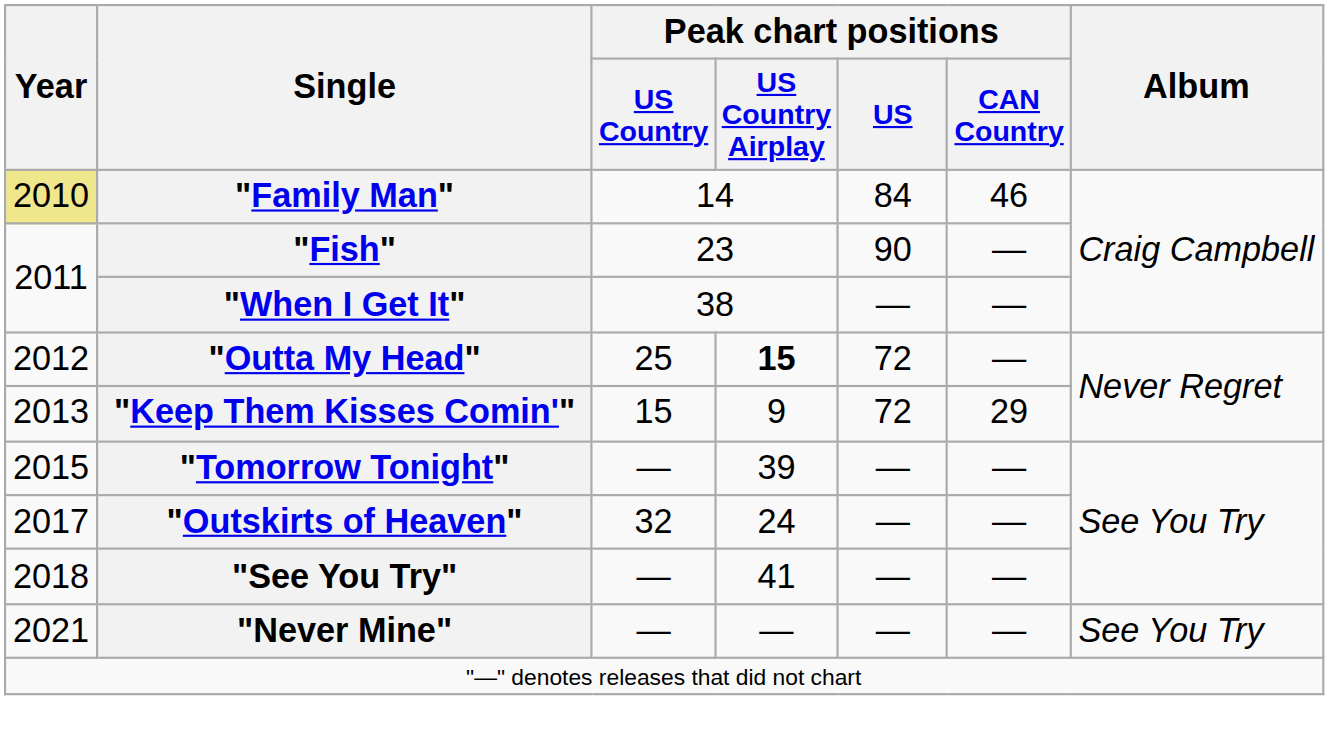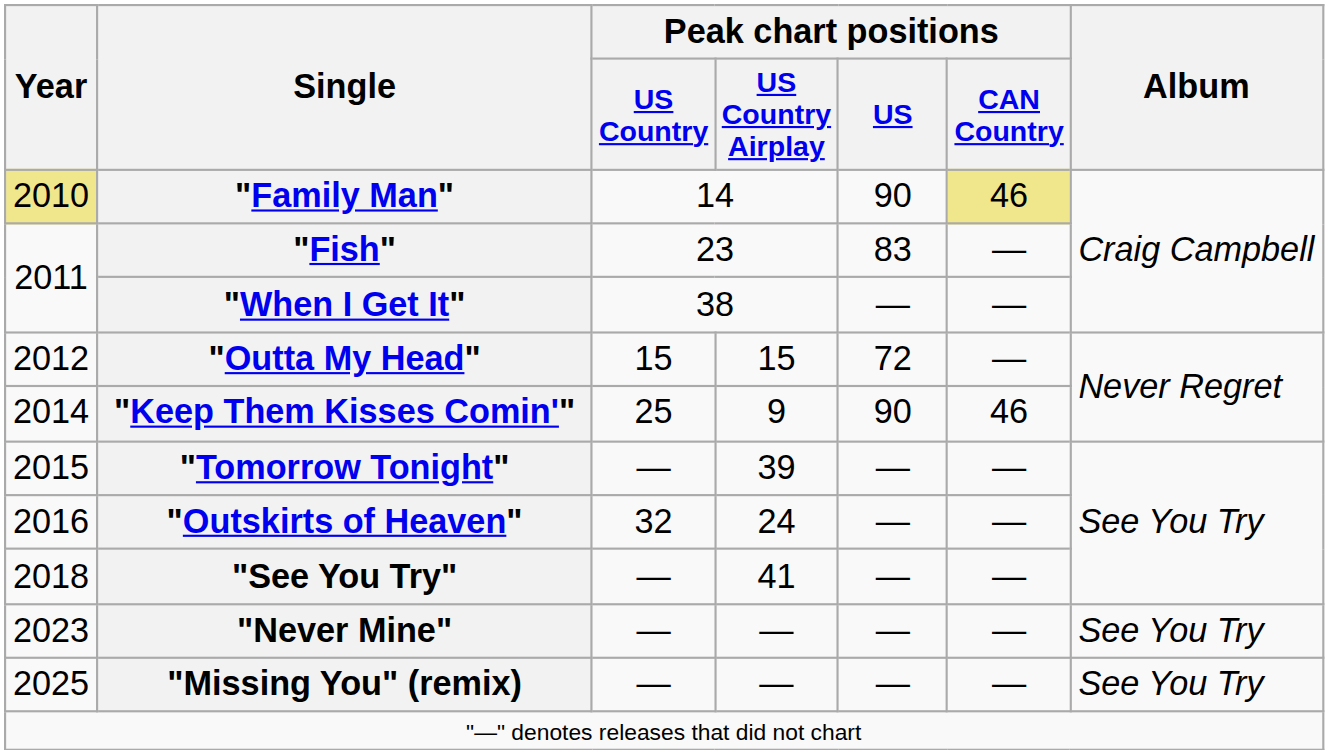 <table class="wikitable plainrowheaders" style="text-align:center;">
 <tr>
 <th rowspan="2">Year</th>
 <th rowspan="2" style="width:14em;">Single</th>
 <th colspan="4">Peak chart positions</th>
 <th rowspan="2">Album</th>
 </tr>
 <tr style="font-size:smaller;">
 <th style="width:45px;"><a href='#'>US Country</a><br></th>
 <th style="width:45px;"><a href='#'>US Country Airplay</a><br></th>
 <th style="width:45px;"><a href='#'>US</a><br></th>
 <th style="width:45px;"><a href='#'>CAN Country</a><br></th>
 </tr>
 <tr>
 <td style="background: khaki;">2010</td>
 <th scope="row">"<a href='#'>Family Man</a>"</th>
 <td colspan="2">14</td>
-<td>84</td>
-<td>46</td>
+<td>90</td>
+<td style="background: khaki;">46</td>
 <td style="text-align:left;" rowspan="3"><em>Craig Campbell</em></td>
 </tr>
 <tr>
 <td rowspan="2">2011</td>
 <th scope="row">"<a href='#'>Fish</a>"</th>
 <td colspan="2">23</td>
-<td>90</td>
+<td>83</td>
 <td>—</td>
 </tr>
 <tr>
 <th scope="row">"<a href='#'>When I Get It</a>"</th>
 <td colspan="2">38</td>
 <td>—</td>
 <td>—</td>
 </tr>
 <tr>
 <td>2012</td>
 <th scope="row">"<a href='#'>Outta My Head</a>"</th>
-<td>25</td>
-<td><strong>15</strong></td>
+<td>15</td>
+<td>15</td>
 <td>72</td>
 <td>—</td>
 <td style="text-align:left;" rowspan="2"><em>Never Regret</em></td>
 </tr>
 <tr>
-<td>2013</td>
+<td>2014</td>
 <th scope="row">"<a href='#'>Keep Them Kisses Comin'</a>"</th>
-<td>15</td>
+<td>25</td>
 <td>9</td>
-<td>72</td>
-<td>29</td>
+<td>90</td>
+<td>46</td>
 </tr>
 <tr>
 <td>2015</td>
 <th scope="row">"<a href='#'>Tomorrow Tonight</a>"</th>
 <td>—</td>
 <td>39</td>
 <td>—</td>
 <td>—</td>
 <td style="text-align:left;" rowspan="3"><em>See You Try</em></td>
 </tr>
 <tr>
-<td>2017</td>
+<td>2016</td>
 <th scope="row">"<a href='#'>Outskirts of Heaven</a>"</th>
 <td>32</td>
 <td>24</td>
 <td>—</td>
 <td>—</td>
 </tr>
 <tr>
 <td>2018</td>
 <th scope="row">"See You Try"</th>
 <td>—</td>
 <td>41</td>
 <td>—</td>
 <td>—</td>
 </tr>
 <tr>
-<td>2021</td>
+<td>2023</td>
 <th scope="row">"Never Mine"</th>
+<td>—</td>
+<td>—</td>
+<td>—</td>
+<td>—</td>
+<td style="text-align:left;"><em>See You Try</em></td>
+</tr>
+<tr>
+<td>2025</td>
+<th scope="row">"Missing You" (remix)</th>
 <td>—</td>
 <td>—</td>
 <td>—</td>
 <td>—</td>
 <td style="text-align:left;"><em>See You Try</em></td>
 </tr>
 <tr>
 <td colspan="7" style="font-size:8pt">"—" denotes releases that did not chart</td>
 </tr>
 </table>
